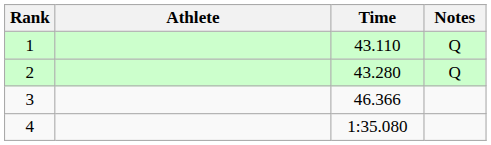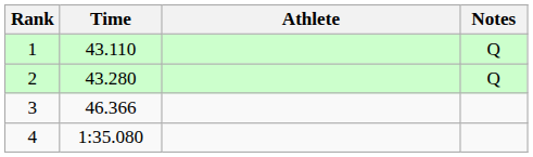 <table class=wikitable style="text-align:center">
 <tr>
 <th width=40>Rank</th>
+<th width=80>Time</th>
 <th width=250>Athlete</th>
-<th width=80>Time</th>
 <th width=50>Notes</th>
 </tr>
 <tr bgcolor="ccffcc">
 <td>1</td>
+<td>43.110</td>
 <td align=left></td>
-<td>43.110</td>
 <td>Q</td>
 </tr>
 <tr bgcolor="ccffcc">
 <td>2</td>
+<td>43.280</td>
 <td align=left></td>
-<td>43.280</td>
 <td>Q</td>
 </tr>
 <tr>
 <td>3</td>
+<td>46.366</td>
 <td align=left></td>
-<td>46.366</td>
 <td></td>
 </tr>
 <tr>
 <td>4</td>
+<td>1:35.080</td>
 <td align=left></td>
-<td>1:35.080</td>
 <td></td>
 </tr>
 </table>
